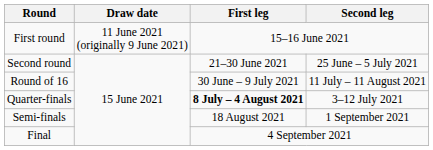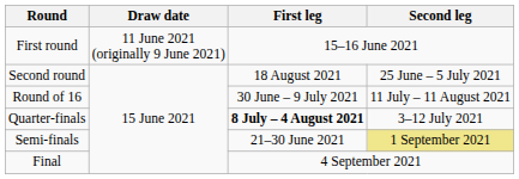 <table class="wikitable" style="text-align: center">
 <tr>
 <th>Round</th>
 <th>Draw date</th>
 <th>First leg</th>
 <th>Second leg</th>
 </tr>
 <tr>
 <td>First round</td>
 <td>11 June 2021<br>(originally 9 June 2021)</td>
 <td colspan=2>15–16 June 2021</td>
 </tr>
 <tr>
 <td>Second round</td>
 <td rowspan=5>15 June 2021</td>
-<td>21–30 June 2021</td>
+<td>18 August 2021</td>
 <td>25 June – 5 July 2021</td>
 </tr>
 <tr>
 <td>Round of 16</td>
 <td>30 June – 9 July 2021</td>
 <td>11 July – 11 August 2021</td>
 </tr>
 <tr>
 <td>Quarter-finals</td>
 <td><strong>8 July – 4 August 2021</strong></td>
 <td>3–12 July 2021</td>
 </tr>
 <tr>
 <td>Semi-finals</td>
-<td>18 August 2021</td>
-<td>1 September 2021</td>
+<td>21–30 June 2021</td>
+<td style="background: khaki;">1 September 2021</td>
 </tr>
 <tr>
 <td>Final</td>
 <td colspan=2>4 September 2021</td>
 </tr>
 </table>
